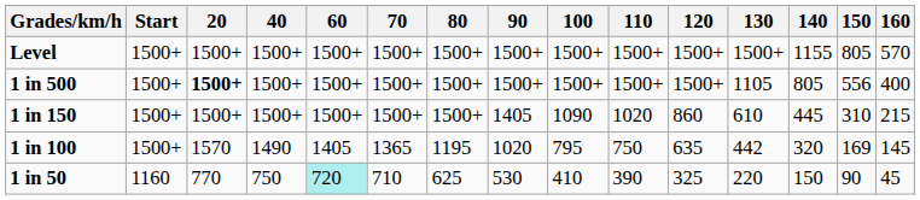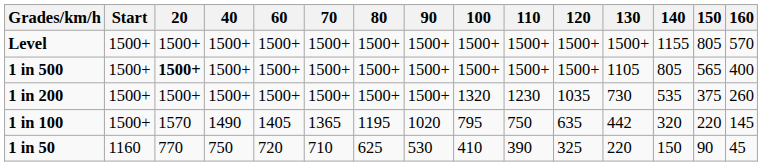 <table class="wikitable">
 <tr>
 <th>Grades/km/h</th>
 <th>Start</th>
 <th>20</th>
 <th>40</th>
 <th>60</th>
 <th>70</th>
 <th>80</th>
 <th>90</th>
 <th>100</th>
 <th>110</th>
 <th>120</th>
 <th>130</th>
 <th>140</th>
 <th>150</th>
 <th>160</th>
 </tr>
 <tr>
 <td><strong>Level</strong></td>
 <td>1500+</td>
 <td>1500+</td>
 <td>1500+</td>
 <td>1500+</td>
 <td>1500+</td>
 <td>1500+</td>
 <td>1500+</td>
 <td>1500+</td>
 <td>1500+</td>
 <td>1500+</td>
 <td>1500+</td>
 <td>1155</td>
 <td>805</td>
 <td>570</td>
 </tr>
 <tr>
 <td><strong>1 in 500</strong></td>
 <td>1500+</td>
 <td><strong>1500+</strong></td>
 <td>1500+</td>
 <td>1500+</td>
 <td>1500+</td>
 <td>1500+</td>
 <td>1500+</td>
 <td>1500+</td>
 <td>1500+</td>
 <td>1500+</td>
 <td>1105</td>
 <td>805</td>
-<td>556</td>
+<td>565</td>
 <td>400</td>
 </tr>
 <tr>
-<td><strong>1 in 150</strong></td>
+<td><strong>1 in 200</strong></td>
 <td>1500+</td>
 <td>1500+</td>
 <td>1500+</td>
 <td>1500+</td>
 <td>1500+</td>
 <td>1500+</td>
-<td>1405</td>
-<td>1090</td>
-<td>1020</td>
-<td>860</td>
-<td>610</td>
-<td>445</td>
-<td>310</td>
-<td>215</td>
+<td>1500+</td>
+<td>1320</td>
+<td>1230</td>
+<td>1035</td>
+<td>730</td>
+<td>535</td>
+<td>375</td>
+<td>260</td>
 </tr>
 <tr>
 <td><strong>1 in 100</strong></td>
 <td>1500+</td>
 <td>1570</td>
 <td>1490</td>
 <td>1405</td>
 <td>1365</td>
 <td>1195</td>
 <td>1020</td>
 <td>795</td>
 <td>750</td>
 <td>635</td>
 <td>442</td>
 <td>320</td>
-<td>169</td>
+<td>220</td>
 <td>145</td>
 </tr>
 <tr>
 <td><strong>1 in 50</strong></td>
 <td>1160</td>
 <td>770</td>
 <td>750</td>
-<td style="background: paleturquoise;">720</td>
+<td>720</td>
 <td>710</td>
 <td>625</td>
 <td>530</td>
 <td>410</td>
 <td>390</td>
 <td>325</td>
 <td>220</td>
 <td>150</td>
 <td>90</td>
 <td>45</td>
 </tr>
 </table>
